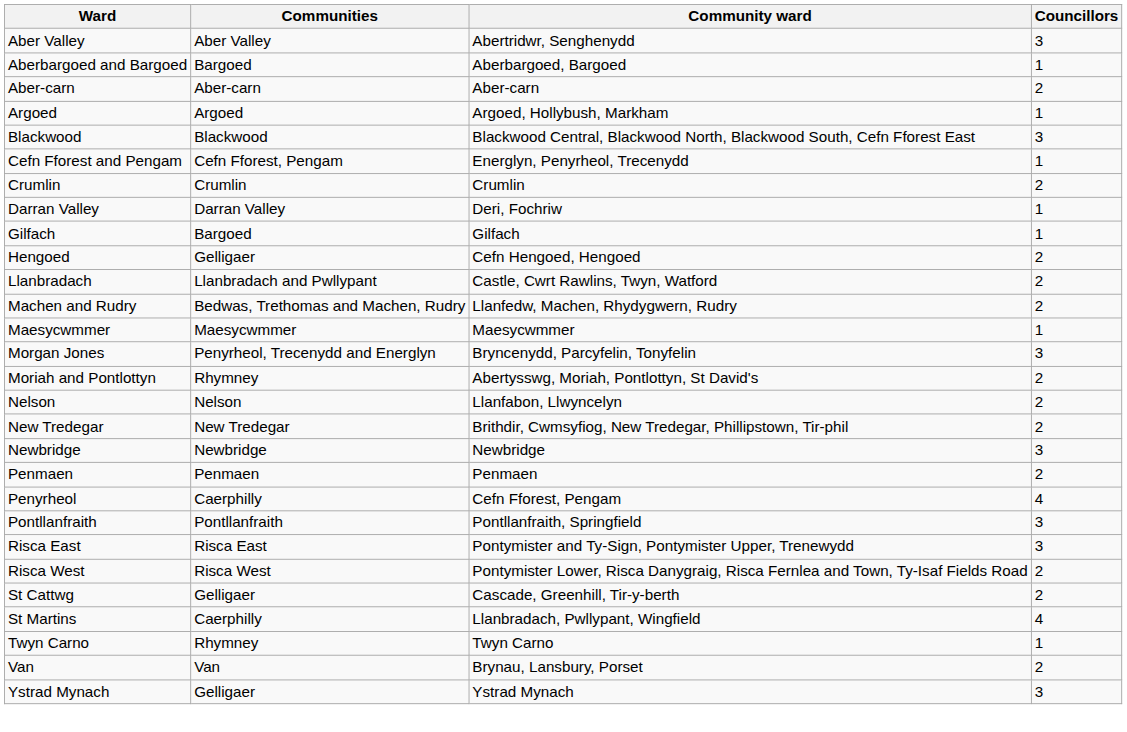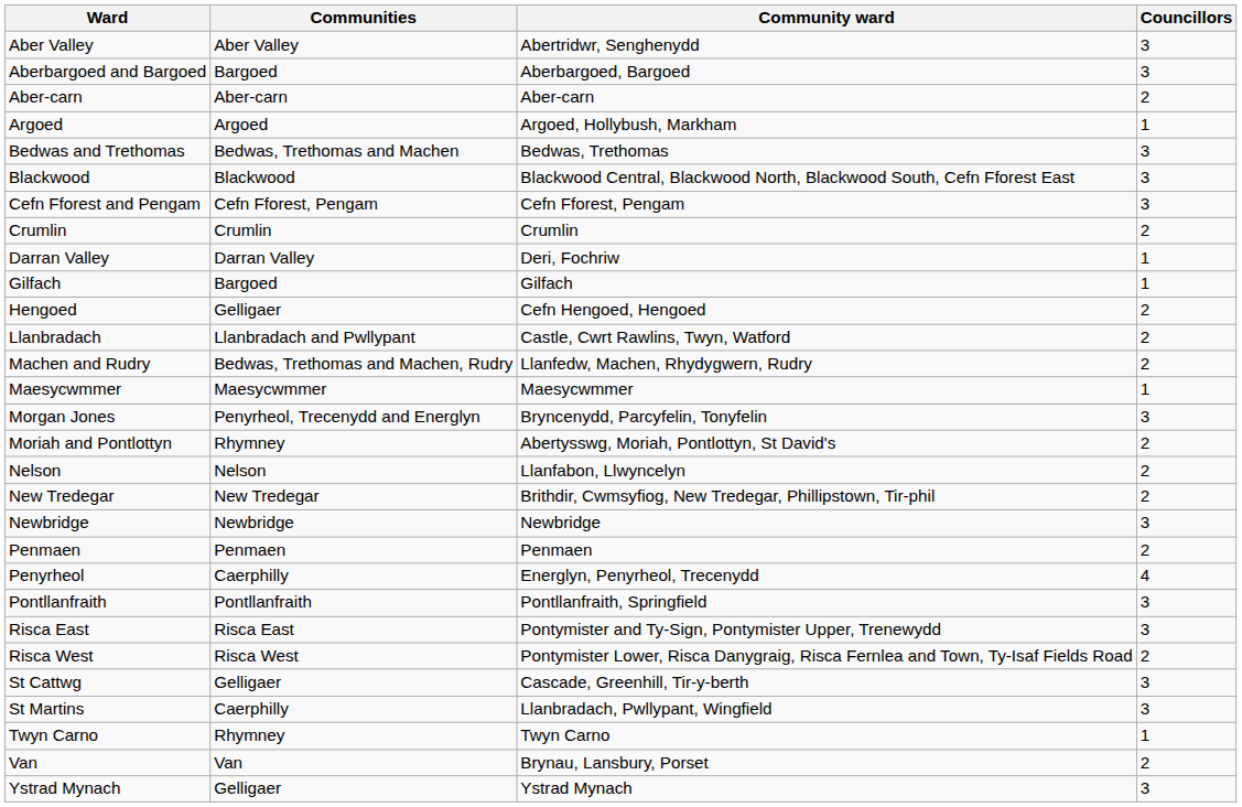 <table class="wikitable">
 <tr>
 <th>Ward</th>
 <th>Communities</th>
 <th>Community ward</th>
 <th>Councillors</th>
 </tr>
 <tr>
 <td>Aber Valley</td>
 <td>Aber Valley</td>
 <td>Abertridwr, Senghenydd</td>
 <td>3</td>
 </tr>
 <tr>
 <td>Aberbargoed and Bargoed</td>
 <td>Bargoed</td>
 <td>Aberbargoed, Bargoed</td>
-<td>1</td>
+<td>3</td>
 </tr>
 <tr>
 <td>Aber-carn</td>
 <td>Aber-carn</td>
 <td>Aber-carn</td>
 <td>2</td>
 </tr>
 <tr>
 <td>Argoed</td>
 <td>Argoed</td>
 <td>Argoed, Hollybush, Markham</td>
 <td>1</td>
 </tr>
 <tr>
+<td>Bedwas and Trethomas</td>
+<td>Bedwas, Trethomas and Machen</td>
+<td>Bedwas, Trethomas</td>
+<td>3</td>
+</tr>
+<tr>
 <td>Blackwood</td>
 <td>Blackwood</td>
 <td>Blackwood Central, Blackwood North, Blackwood South, Cefn Fforest East</td>
 <td>3</td>
 </tr>
 <tr>
 <td>Cefn Fforest and Pengam</td>
 <td>Cefn Fforest, Pengam</td>
-<td>Energlyn, Penyrheol, Trecenydd</td>
-<td>1</td>
+<td>Cefn Fforest, Pengam</td>
+<td>3</td>
 </tr>
 <tr>
 <td>Crumlin</td>
 <td>Crumlin</td>
 <td>Crumlin</td>
 <td>2</td>
 </tr>
 <tr>
 <td>Darran Valley</td>
 <td>Darran Valley</td>
 <td>Deri, Fochriw</td>
 <td>1</td>
 </tr>
 <tr>
 <td>Gilfach</td>
 <td>Bargoed</td>
 <td>Gilfach</td>
 <td>1</td>
 </tr>
 <tr>
 <td>Hengoed</td>
 <td>Gelligaer</td>
 <td>Cefn Hengoed, Hengoed</td>
 <td>2</td>
 </tr>
 <tr>
 <td>Llanbradach</td>
 <td>Llanbradach and Pwllypant</td>
 <td>Castle, Cwrt Rawlins, Twyn, Watford</td>
 <td>2</td>
 </tr>
 <tr>
 <td>Machen and Rudry</td>
 <td>Bedwas, Trethomas and Machen, Rudry</td>
 <td>Llanfedw, Machen, Rhydygwern, Rudry</td>
 <td>2</td>
 </tr>
 <tr>
 <td>Maesycwmmer</td>
 <td>Maesycwmmer</td>
 <td>Maesycwmmer</td>
 <td>1</td>
 </tr>
 <tr>
 <td>Morgan Jones</td>
 <td>Penyrheol, Trecenydd and Energlyn</td>
 <td>Bryncenydd, Parcyfelin, Tonyfelin</td>
 <td>3</td>
 </tr>
 <tr>
 <td>Moriah and Pontlottyn</td>
 <td>Rhymney</td>
 <td>Abertysswg, Moriah, Pontlottyn, St David's</td>
 <td>2</td>
 </tr>
 <tr>
 <td>Nelson</td>
 <td>Nelson</td>
 <td>Llanfabon, Llwyncelyn</td>
 <td>2</td>
 </tr>
 <tr>
 <td>New Tredegar</td>
 <td>New Tredegar</td>
 <td>Brithdir, Cwmsyfiog, New Tredegar, Phillipstown, Tir-phil</td>
 <td>2</td>
 </tr>
 <tr>
 <td>Newbridge</td>
 <td>Newbridge</td>
 <td>Newbridge</td>
 <td>3</td>
 </tr>
 <tr>
 <td>Penmaen</td>
 <td>Penmaen</td>
 <td>Penmaen</td>
 <td>2</td>
 </tr>
 <tr>
 <td>Penyrheol</td>
 <td>Caerphilly</td>
-<td>Cefn Fforest, Pengam</td>
+<td>Energlyn, Penyrheol, Trecenydd</td>
 <td>4</td>
 </tr>
 <tr>
 <td>Pontllanfraith</td>
 <td>Pontllanfraith</td>
 <td>Pontllanfraith, Springfield</td>
 <td>3</td>
 </tr>
 <tr>
 <td>Risca East</td>
 <td>Risca East</td>
 <td>Pontymister and Ty-Sign, Pontymister Upper, Trenewydd</td>
 <td>3</td>
 </tr>
 <tr>
 <td>Risca West</td>
 <td>Risca West</td>
 <td>Pontymister Lower, Risca Danygraig, Risca Fernlea and Town, Ty-Isaf Fields Road</td>
 <td>2</td>
 </tr>
 <tr>
 <td>St Cattwg</td>
 <td>Gelligaer</td>
 <td>Cascade, Greenhill, Tir-y-berth</td>
-<td>2</td>
+<td>3</td>
 </tr>
 <tr>
 <td>St Martins</td>
 <td>Caerphilly</td>
 <td>Llanbradach, Pwllypant, Wingfield</td>
-<td>4</td>
+<td>3</td>
 </tr>
 <tr>
 <td>Twyn Carno</td>
 <td>Rhymney</td>
 <td>Twyn Carno</td>
 <td>1</td>
 </tr>
 <tr>
 <td>Van</td>
 <td>Van</td>
 <td>Brynau, Lansbury, Porset</td>
 <td>2</td>
 </tr>
 <tr>
 <td>Ystrad Mynach</td>
 <td>Gelligaer</td>
 <td>Ystrad Mynach</td>
 <td>3</td>
 </tr>
 </table>
